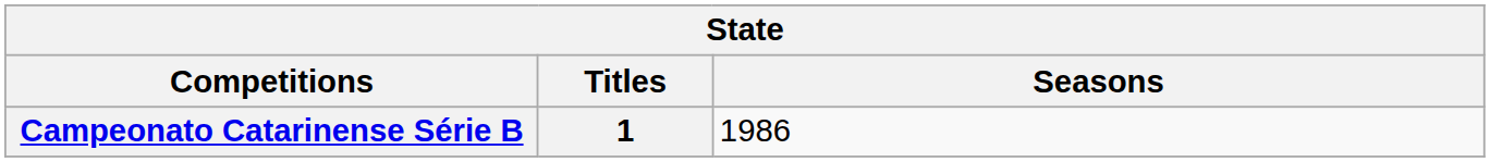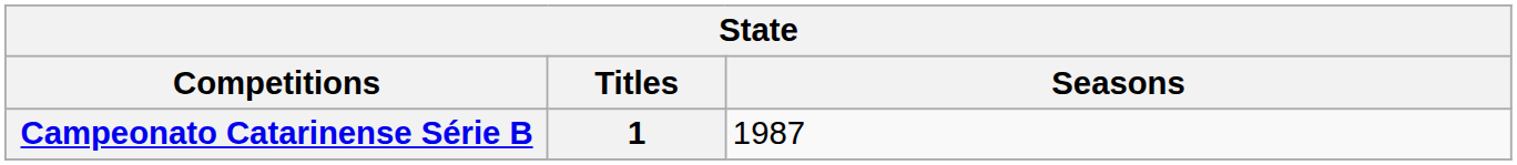 <table class="wikitable">
 <tr>
 <th colspan="3">State</th>
 </tr>
 <tr>
 <th style="width:260px">Competitions</th>
 <th style="width:80px">Titles</th>
 <th style="width:380px">Seasons</th>
 </tr>
 <tr>
 <th><a href='#'>Campeonato Catarinense Série B</a></th>
 <th>1</th>
-<td>1986</td>
+<td>1987</td>
 </tr>
 </table>
